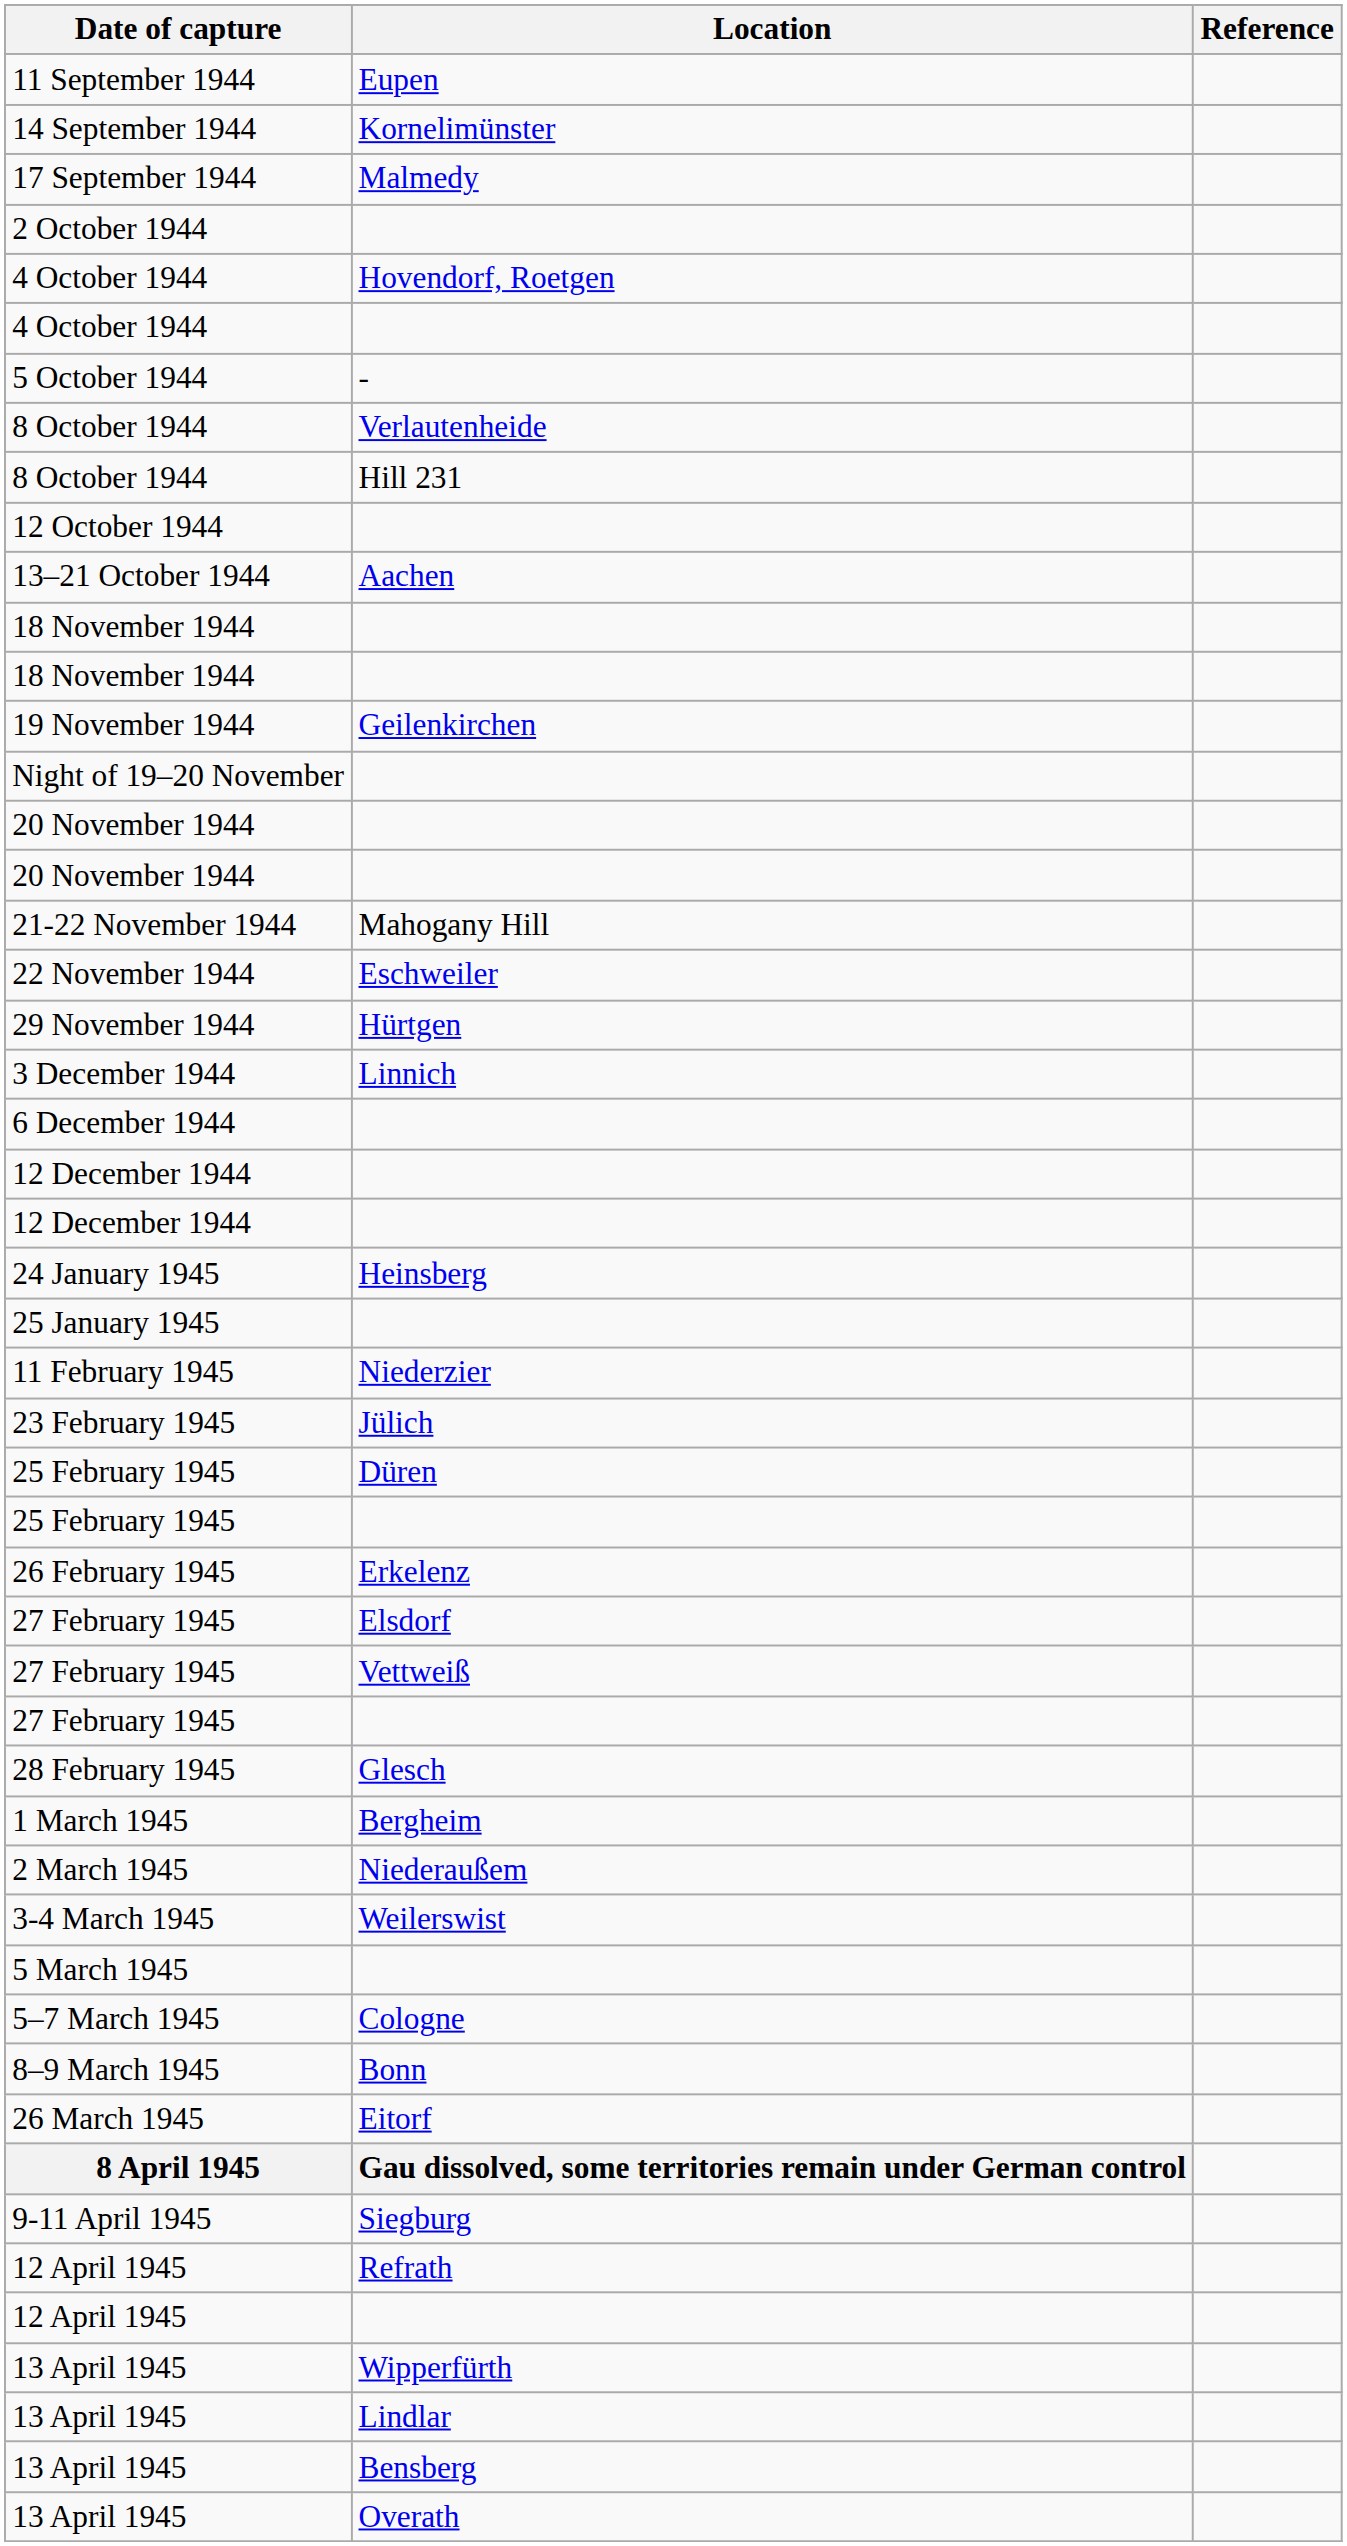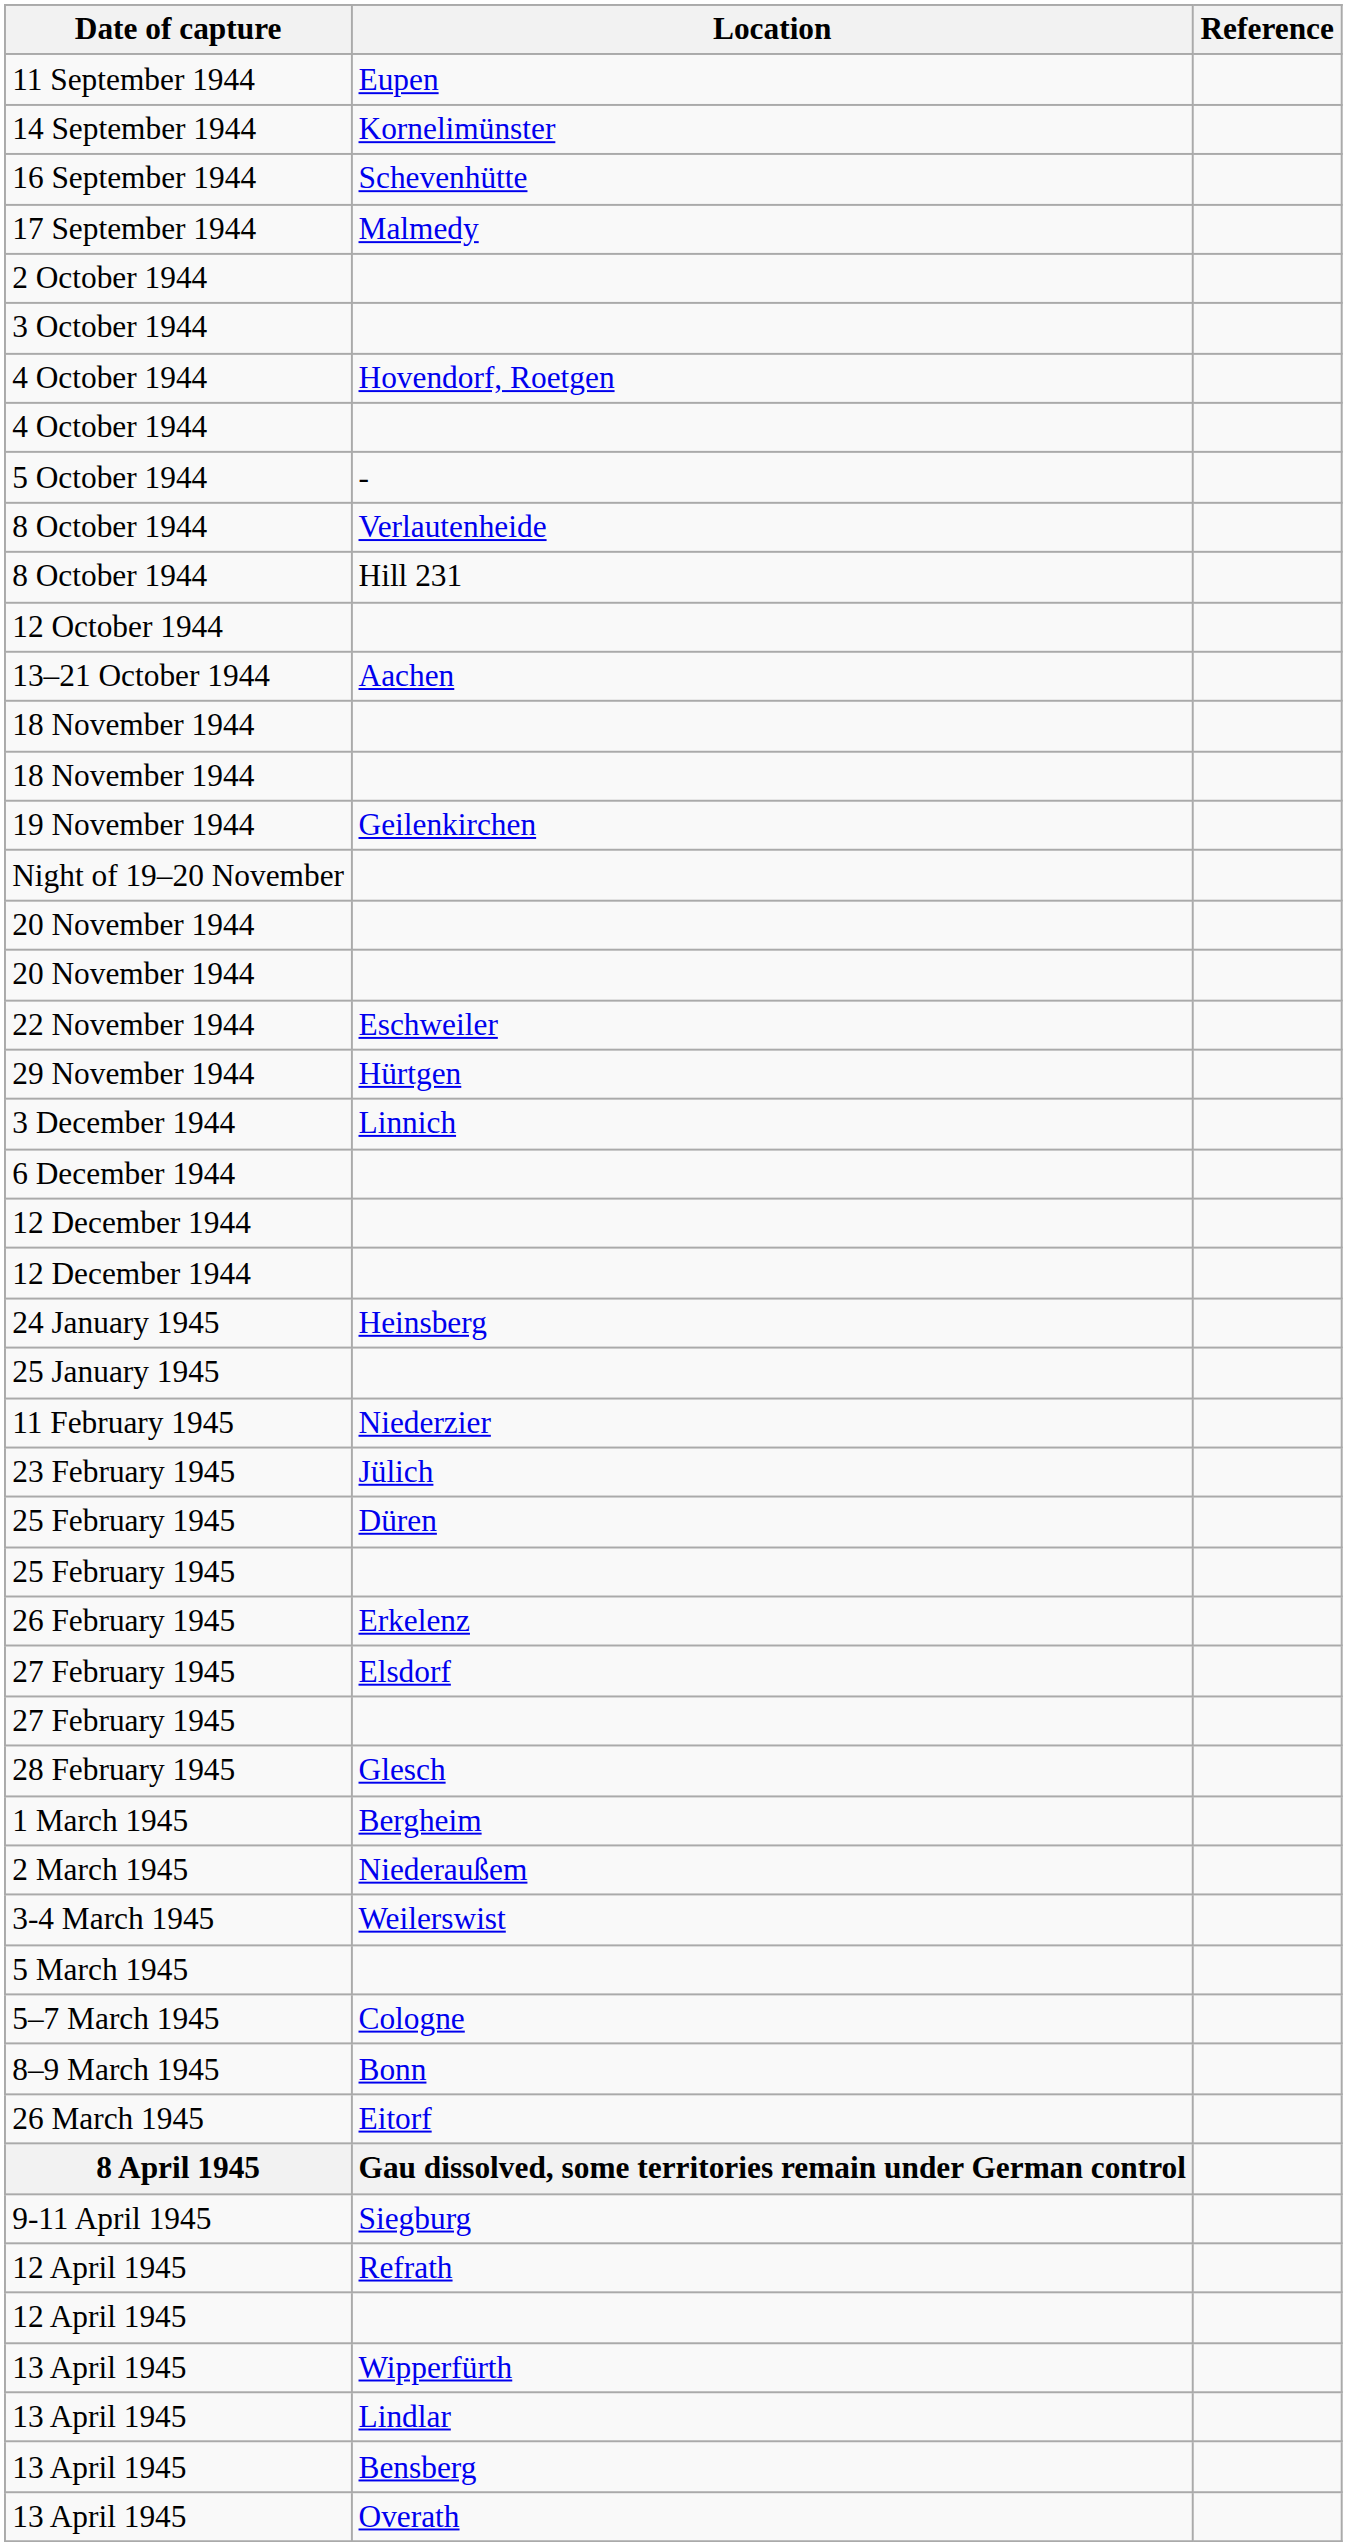 <table class="wikitable">
 <tr>
 <th>Date of capture</th>
 <th>Location</th>
 <th>Reference</th>
 </tr>
 <tr>
 <td>11 September 1944</td>
 <td><a href='#'>Eupen</a></td>
 <td></td>
 </tr>
 <tr>
 <td>14 September 1944</td>
 <td><a href='#'>Kornelimünster</a></td>
 <td></td>
 </tr>
 <tr>
+<td>16 September 1944</td>
+<td><a href='#'>Schevenhütte</a></td>
+<td></td>
+</tr>
+<tr>
 <td>17 September 1944</td>
 <td><a href='#'>Malmedy</a></td>
 <td></td>
 </tr>
 <tr>
 <td>2 October 1944</td>
+<td></td>
+<td></td>
+</tr>
+<tr>
+<td>3 October 1944</td>
 <td></td>
 <td></td>
 </tr>
 <tr>
 <td>4 October 1944</td>
 <td><a href='#'>Hovendorf, Roetgen</a></td>
 <td></td>
 </tr>
 <tr>
 <td>4 October 1944</td>
 <td></td>
 <td></td>
 </tr>
 <tr>
 <td>5 October 1944</td>
 <td>-</td>
 <td></td>
 </tr>
 <tr>
 <td>8 October 1944</td>
 <td><a href='#'>Verlautenheide</a></td>
 <td></td>
 </tr>
 <tr>
 <td>8 October 1944</td>
 <td>Hill 231</td>
 <td></td>
 </tr>
 <tr>
 <td>12 October 1944</td>
 <td></td>
 <td></td>
 </tr>
 <tr>
 <td>13–21 October 1944</td>
 <td><a href='#'>Aachen</a></td>
 <td></td>
 </tr>
 <tr>
 <td>18 November 1944</td>
 <td></td>
 <td></td>
 </tr>
 <tr>
 <td>18 November 1944</td>
 <td></td>
 <td></td>
 </tr>
 <tr>
 <td>19 November 1944</td>
 <td><a href='#'>Geilenkirchen</a></td>
 <td></td>
 </tr>
 <tr>
 <td>Night of 19–20 November</td>
 <td></td>
 <td></td>
 </tr>
 <tr>
 <td>20 November 1944</td>
 <td></td>
 <td></td>
 </tr>
 <tr>
 <td>20 November 1944</td>
 <td></td>
-<td></td>
-</tr>
-<tr>
-<td>21-22 November 1944</td>
-<td>Mahogany Hill</td>
 <td></td>
 </tr>
 <tr>
 <td>22 November 1944</td>
 <td><a href='#'>Eschweiler</a></td>
 <td></td>
 </tr>
 <tr>
 <td>29 November 1944</td>
 <td><a href='#'>Hürtgen</a></td>
 <td></td>
 </tr>
 <tr>
 <td>3 December 1944</td>
 <td><a href='#'>Linnich</a></td>
 <td></td>
 </tr>
 <tr>
 <td>6 December 1944</td>
 <td></td>
 <td></td>
 </tr>
 <tr>
 <td>12 December 1944</td>
 <td></td>
 <td></td>
 </tr>
 <tr>
 <td>12 December 1944</td>
 <td></td>
 <td></td>
 </tr>
 <tr>
 <td>24 January 1945</td>
 <td><a href='#'>Heinsberg</a></td>
 <td></td>
 </tr>
 <tr>
 <td>25 January 1945</td>
 <td></td>
 <td></td>
 </tr>
 <tr>
 <td>11 February 1945</td>
 <td><a href='#'>Niederzier</a></td>
 <td></td>
 </tr>
 <tr>
 <td>23 February 1945</td>
 <td><a href='#'>Jülich</a></td>
 <td></td>
 </tr>
 <tr>
 <td>25 February 1945</td>
 <td><a href='#'>Düren</a></td>
 <td></td>
 </tr>
 <tr>
 <td>25 February 1945</td>
 <td></td>
 <td></td>
 </tr>
 <tr>
 <td>26 February 1945</td>
 <td><a href='#'>Erkelenz</a></td>
 <td></td>
 </tr>
 <tr>
 <td>27 February 1945</td>
 <td><a href='#'>Elsdorf</a></td>
-<td></td>
-</tr>
-<tr>
-<td>27 February 1945</td>
-<td><a href='#'>Vettweiß</a></td>
 <td></td>
 </tr>
 <tr>
 <td>27 February 1945</td>
 <td></td>
 <td></td>
 </tr>
 <tr>
 <td>28 February 1945</td>
 <td><a href='#'>Glesch</a></td>
 <td></td>
 </tr>
 <tr>
 <td>1 March 1945</td>
 <td><a href='#'>Bergheim</a></td>
 <td></td>
 </tr>
 <tr>
 <td>2 March 1945</td>
 <td><a href='#'>Niederaußem</a></td>
 <td></td>
 </tr>
 <tr>
 <td>3-4 March 1945</td>
 <td><a href='#'>Weilerswist</a></td>
 <td></td>
 </tr>
 <tr>
 <td>5 March 1945</td>
 <td></td>
 <td></td>
 </tr>
 <tr>
 <td>5–7 March 1945</td>
 <td><a href='#'>Cologne</a></td>
 <td></td>
 </tr>
 <tr>
 <td>8–9 March 1945</td>
 <td><a href='#'>Bonn</a></td>
 <td></td>
 </tr>
 <tr>
 <td>26 March 1945</td>
 <td><a href='#'>Eitorf</a></td>
 <td></td>
 </tr>
 <tr>
 <th>8 April 1945</th>
 <th>Gau dissolved, some territories remain under German control</th>
 <td></td>
 </tr>
 <tr>
 <td>9-11 April 1945</td>
 <td><a href='#'>Siegburg</a></td>
 <td></td>
 </tr>
 <tr>
 <td>12 April 1945</td>
 <td><a href='#'>Refrath</a></td>
 <td></td>
 </tr>
 <tr>
 <td>12 April 1945</td>
 <td></td>
 <td></td>
 </tr>
 <tr>
 <td>13 April 1945</td>
 <td><a href='#'>Wipperfürth</a></td>
 <td></td>
 </tr>
 <tr>
 <td>13 April 1945</td>
 <td><a href='#'>Lindlar</a></td>
 <td></td>
 </tr>
 <tr>
 <td>13 April 1945</td>
 <td><a href='#'>Bensberg</a></td>
 <td></td>
 </tr>
 <tr>
 <td>13 April 1945</td>
 <td><a href='#'>Overath</a></td>
 <td></td>
 </tr>
 </table>
